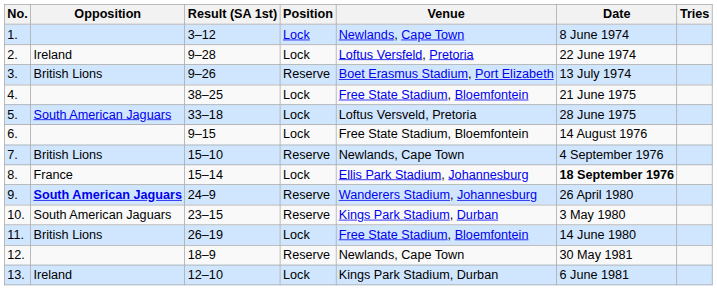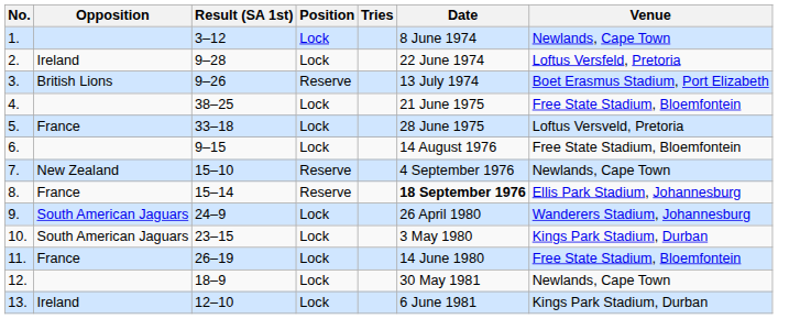 <table class="wikitable sortable">
 <tr>
 <th>No.</th>
 <th>Opposition</th>
 <th>Result (SA 1st)</th>
 <th>Position</th>
+<th>Tries</th>
+<th>Date</th>
 <th>Venue</th>
-<th>Date</th>
-<th>Tries</th>
 </tr>
 <tr style="background: #D0E6FF;">
 <td>1.</td>
 <td></td>
 <td>3–12</td>
 <td><a href='#'>Lock</a></td>
+<td></td>
+<td>8 June 1974</td>
 <td><a href='#'>Newlands</a>, <a href='#'>Cape Town</a></td>
-<td>8 June 1974</td>
-<td></td>
 </tr>
 <tr>
 <td>2.</td>
 <td> Ireland</td>
 <td>9–28</td>
 <td>Lock</td>
+<td></td>
+<td>22 June 1974</td>
 <td><a href='#'>Loftus Versfeld</a>, <a href='#'>Pretoria</a></td>
-<td>22 June 1974</td>
-<td></td>
 </tr>
 <tr style="background: #D0E6FF;">
 <td>3.</td>
 <td> British Lions</td>
 <td>9–26</td>
 <td>Reserve</td>
+<td></td>
+<td>13 July 1974</td>
 <td><a href='#'>Boet Erasmus Stadium</a>, <a href='#'>Port Elizabeth</a></td>
-<td>13 July 1974</td>
-<td></td>
 </tr>
 <tr>
 <td>4.</td>
 <td></td>
 <td>38–25</td>
 <td>Lock</td>
+<td></td>
+<td>21 June 1975</td>
 <td><a href='#'>Free State Stadium</a>, <a href='#'>Bloemfontein</a></td>
-<td>21 June 1975</td>
-<td></td>
 </tr>
 <tr style="background: #D0E6FF;">
 <td>5.</td>
-<td> <a href='#'>South American Jaguars</a></td>
+<td> France</td>
 <td>33–18</td>
 <td>Lock</td>
+<td></td>
+<td>28 June 1975</td>
 <td>Loftus Versveld, Pretoria</td>
-<td>28 June 1975</td>
-<td></td>
 </tr>
 <tr>
 <td>6.</td>
 <td></td>
 <td>9–15</td>
 <td>Lock</td>
+<td></td>
+<td>14 August 1976</td>
 <td>Free State Stadium, Bloemfontein</td>
-<td>14 August 1976</td>
-<td></td>
 </tr>
 <tr style="background: #D0E6FF;">
 <td>7.</td>
-<td> British Lions</td>
+<td> New Zealand</td>
 <td>15–10</td>
 <td>Reserve</td>
+<td></td>
+<td>4 September 1976</td>
 <td>Newlands, Cape Town</td>
-<td>4 September 1976</td>
-<td></td>
 </tr>
 <tr>
 <td>8.</td>
 <td> France</td>
 <td>15–14</td>
-<td>Lock</td>
+<td>Reserve</td>
+<td></td>
+<td><strong>18 September 1976</strong></td>
 <td><a href='#'>Ellis Park Stadium</a>, <a href='#'>Johannesburg</a></td>
-<td><strong>18 September 1976</strong></td>
-<td></td>
 </tr>
 <tr style="background: #D0E6FF;">
 <td>9.</td>
-<td><strong> <a href='#'>South American Jaguars</a></strong></td>
+<td> <a href='#'>South American Jaguars</a></td>
 <td>24–9</td>
-<td>Reserve</td>
+<td>Lock</td>
+<td></td>
+<td>26 April 1980</td>
 <td><a href='#'>Wanderers Stadium</a>, <a href='#'>Johannesburg</a></td>
-<td>26 April 1980</td>
-<td></td>
 </tr>
 <tr>
 <td>10.</td>
 <td> South American Jaguars</td>
 <td>23–15</td>
-<td>Reserve</td>
+<td>Lock</td>
+<td></td>
+<td>3 May 1980</td>
 <td><a href='#'>Kings Park Stadium</a>, <a href='#'>Durban</a></td>
-<td>3 May 1980</td>
-<td></td>
 </tr>
 <tr style="background: #D0E6FF;">
 <td>11.</td>
-<td> British Lions</td>
+<td> France</td>
 <td>26–19</td>
 <td>Lock</td>
+<td></td>
+<td>14 June 1980</td>
 <td><a href='#'>Free State Stadium</a>, <a href='#'>Bloemfontein</a></td>
-<td>14 June 1980</td>
-<td></td>
 </tr>
 <tr>
 <td>12.</td>
 <td></td>
 <td>18–9</td>
-<td>Reserve</td>
+<td>Lock</td>
+<td></td>
+<td>30 May 1981</td>
 <td>Newlands, Cape Town</td>
-<td>30 May 1981</td>
-<td></td>
 </tr>
 <tr style="background: #D0E6FF;">
 <td>13.</td>
 <td> Ireland</td>
 <td>12–10</td>
 <td>Lock</td>
+<td></td>
+<td>6 June 1981</td>
 <td>Kings Park Stadium, Durban</td>
-<td>6 June 1981</td>
-<td></td>
 </tr>
 </table>
